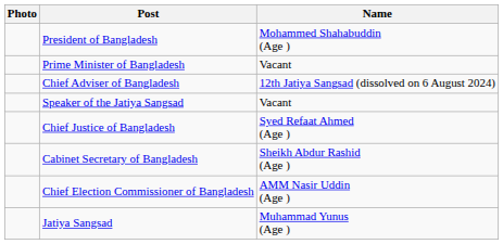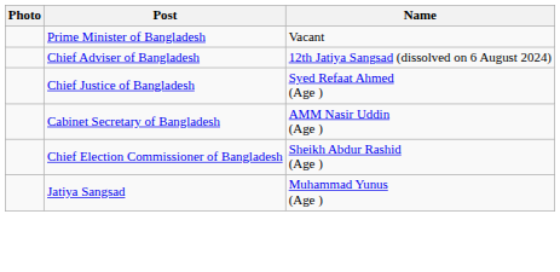 <table class=wikitable>
 <tr>
 <th>Photo</th>
 <th>Post</th>
 <th>Name</th>
-</tr>
-<tr>
-<td></td>
-<td><a href='#'>President of Bangladesh</a></td>
-<td><a href='#'>Mohammed Shahabuddin</a><br>(Age )</td>
 </tr>
 <tr>
 <td></td>
 <td><a href='#'>Prime Minister of Bangladesh</a></td>
 <td>Vacant</td>
 </tr>
 <tr>
 <td></td>
 <td><a href='#'>Chief Adviser of Bangladesh</a></td>
 <td><a href='#'>12th Jatiya Sangsad</a> (dissolved on 6 August 2024)</td>
 </tr>
 <tr>
 <td></td>
-<td><a href='#'>Speaker of the Jatiya Sangsad</a></td>
-<td>Vacant</td>
-</tr>
-<tr>
-<td></td>
 <td><a href='#'>Chief Justice of Bangladesh</a></td>
 <td><a href='#'>Syed Refaat Ahmed</a> <br>(Age )</td>
 </tr>
 <tr>
 <td></td>
 <td><a href='#'>Cabinet Secretary of Bangladesh</a></td>
-<td><a href='#'>Sheikh Abdur Rashid</a> <br>(Age )</td>
+<td><a href='#'>AMM Nasir Uddin</a> <br>(Age )</td>
 </tr>
 <tr>
 <td></td>
 <td><a href='#'>Chief Election Commissioner of Bangladesh</a></td>
-<td><a href='#'>AMM Nasir Uddin</a> <br>(Age )</td>
+<td><a href='#'>Sheikh Abdur Rashid</a> <br>(Age )</td>
 </tr>
 <tr>
 <td></td>
 <td><a href='#'>Jatiya Sangsad</a></td>
 <td><a href='#'>Muhammad Yunus</a> <br>(Age )</td>
 </tr>
 </table>
